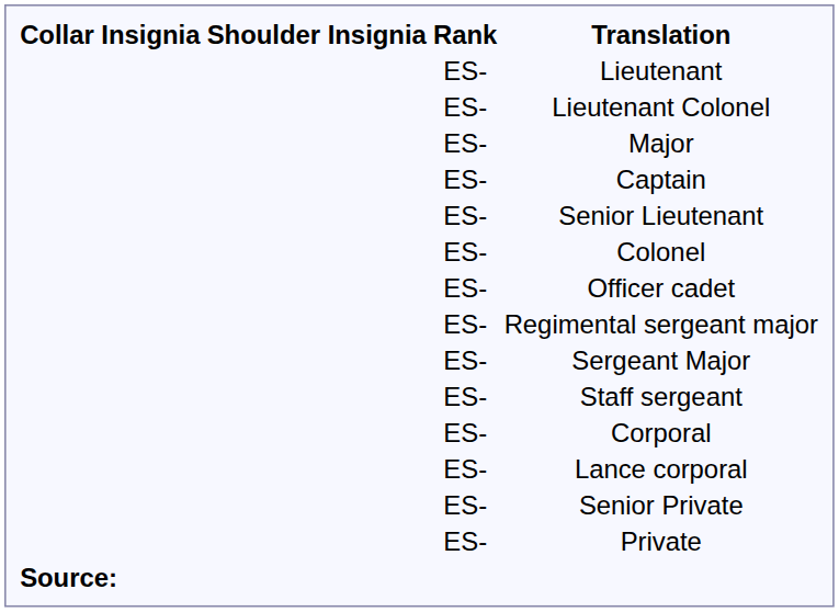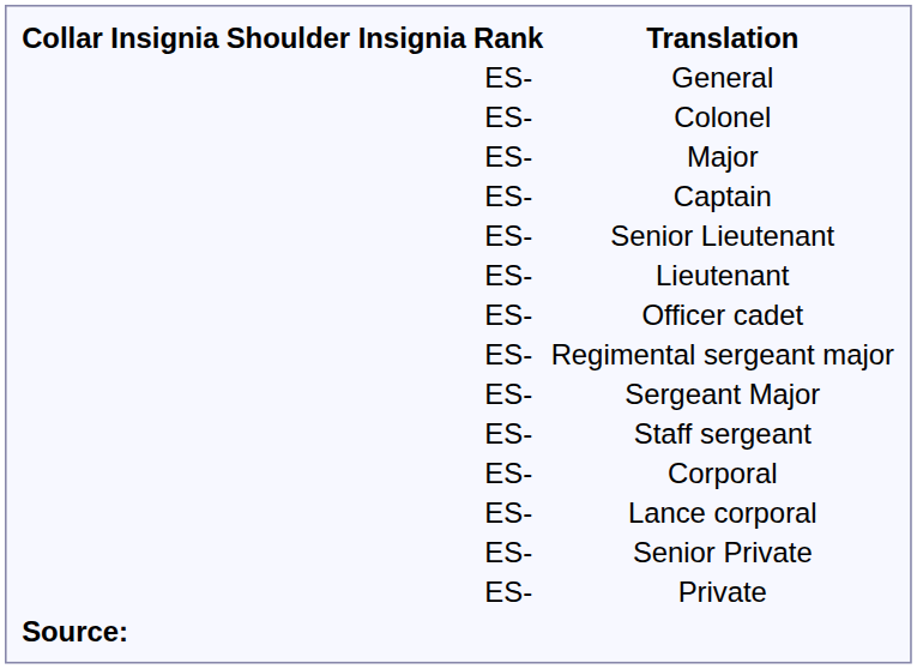 <table style="border:1px solid #8888aa; text-align:center; background-color:#f7f8ff; padding:5px; font-size:95%; margin: 0px 12px 12px 0px;">
 <tr>
 <th>Collar Insignia</th>
 <th>Shoulder Insignia</th>
 <th>Rank</th>
 <th>Translation</th>
 </tr>
 <tr>
 <td></td>
 <td></td>
 <td>ES-</td>
-<td>Lieutenant</td>
+<td>General</td>
 </tr>
 <tr>
 <td></td>
 <td></td>
 <td>ES-</td>
-<td>Lieutenant Colonel</td>
+<td>Colonel</td>
 </tr>
 <tr>
 <td></td>
 <td></td>
 <td>ES-</td>
 <td>Major</td>
 </tr>
 <tr>
 <td></td>
 <td></td>
 <td>ES-</td>
 <td>Captain</td>
 </tr>
 <tr>
 <td></td>
 <td></td>
 <td>ES-</td>
 <td>Senior Lieutenant</td>
 </tr>
 <tr>
 <td></td>
 <td></td>
 <td>ES-</td>
-<td>Colonel</td>
+<td>Lieutenant</td>
 </tr>
 <tr>
 <td></td>
 <td></td>
 <td>ES-</td>
 <td>Officer cadet</td>
 </tr>
 <tr>
 <td></td>
 <td></td>
 <td>ES-</td>
 <td>Regimental sergeant major</td>
 </tr>
 <tr>
 <td></td>
 <td></td>
 <td>ES-</td>
 <td>Sergeant Major</td>
 </tr>
 <tr>
 <td></td>
 <td></td>
 <td>ES-</td>
 <td>Staff sergeant</td>
 </tr>
 <tr>
 <td></td>
 <td></td>
 <td>ES-</td>
 <td>Corporal</td>
 </tr>
 <tr>
 <td></td>
 <td rowspan=3></td>
 <td>ES-</td>
 <td>Lance corporal</td>
 </tr>
 <tr>
 <td></td>
 <td>ES-</td>
 <td>Senior Private</td>
 </tr>
 <tr>
 <td></td>
 <td>ES-</td>
 <td>Private</td>
 </tr>
 <tr style="text-align:left;">
 <td><strong>Source:</strong></td>
 </tr>
 </table>
